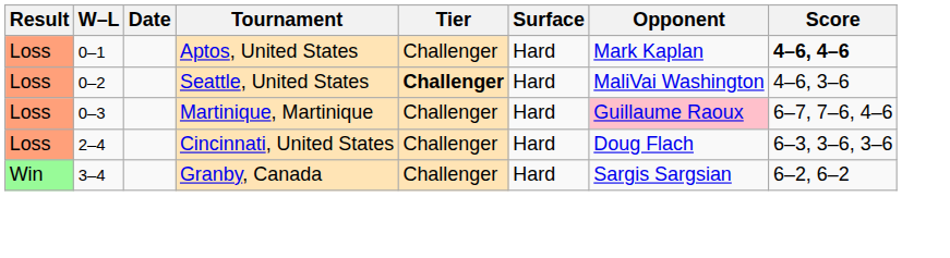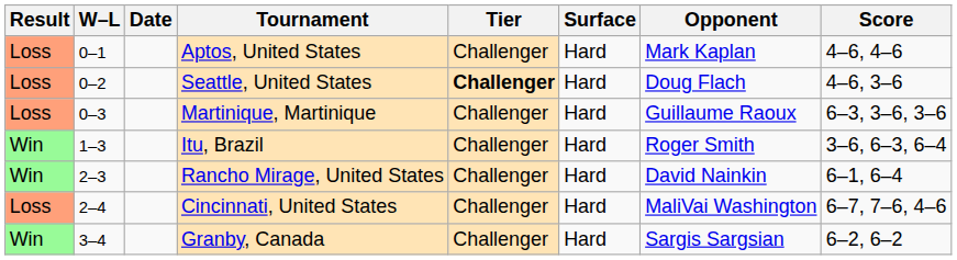 <table class="sortable wikitable">
 <tr>
 <th>Result</th>
 <th class="unsortable">W–L</th>
 <th>Date</th>
 <th>Tournament</th>
 <th>Tier</th>
 <th>Surface</th>
 <th>Opponent</th>
 <th class="unsortable">Score</th>
 </tr>
 <tr>
 <td style="background:#ffa07a;">Loss</td>
 <td><small>0–1</small></td>
 <td></td>
 <td style="background:moccasin;"><a href='#'>Aptos</a>, United States</td>
 <td style="background:moccasin;">Challenger</td>
 <td>Hard</td>
 <td> <a href='#'>Mark Kaplan</a></td>
-<td><strong>4–6, 4–6</strong></td>
+<td>4–6, 4–6</td>
 </tr>
 <tr>
 <td style="background:#ffa07a;">Loss</td>
 <td><small>0–2</small></td>
 <td></td>
 <td style="background:moccasin;"><a href='#'>Seattle</a>, United States</td>
 <td style="background:moccasin;"><strong>Challenger</strong></td>
 <td>Hard</td>
-<td> <a href='#'>MaliVai Washington</a></td>
+<td> <a href='#'>Doug Flach</a></td>
 <td>4–6, 3–6</td>
 </tr>
 <tr>
 <td style="background:#ffa07a;">Loss</td>
 <td><small>0–3</small></td>
 <td></td>
 <td style="background:moccasin;"><a href='#'>Martinique</a>, Martinique</td>
 <td style="background:moccasin;">Challenger</td>
 <td>Hard</td>
-<td style="background: pink;"> <a href='#'>Guillaume Raoux</a></td>
-<td>6–7, 7–6, 4–6</td>
+<td> <a href='#'>Guillaume Raoux</a></td>
+<td>6–3, 3–6, 3–6</td>
+</tr>
+<tr>
+<td style="background:#98fb98;">Win</td>
+<td><small>1–3</small></td>
+<td></td>
+<td style="background:moccasin;"><a href='#'>Itu</a>, Brazil</td>
+<td style="background:moccasin;">Challenger</td>
+<td>Hard</td>
+<td> <a href='#'>Roger Smith</a></td>
+<td>3–6, 6–3, 6–4</td>
+</tr>
+<tr>
+<td style="background:#98fb98;">Win</td>
+<td><small>2–3</small></td>
+<td></td>
+<td style="background:moccasin;"><a href='#'>Rancho Mirage</a>, United States</td>
+<td style="background:moccasin;">Challenger</td>
+<td>Hard</td>
+<td> <a href='#'>David Nainkin</a></td>
+<td>6–1, 6–4</td>
 </tr>
 <tr>
 <td style="background:#ffa07a;">Loss</td>
 <td><small>2–4</small></td>
 <td></td>
 <td style="background:moccasin;"><a href='#'>Cincinnati</a>, United States</td>
 <td style="background:moccasin;">Challenger</td>
 <td>Hard</td>
-<td> <a href='#'>Doug Flach</a></td>
-<td>6–3, 3–6, 3–6</td>
+<td> <a href='#'>MaliVai Washington</a></td>
+<td>6–7, 7–6, 4–6</td>
 </tr>
 <tr>
 <td style="background:#98fb98;">Win</td>
 <td><small>3–4</small></td>
 <td></td>
 <td style="background:moccasin;"><a href='#'>Granby</a>, Canada</td>
 <td style="background:moccasin;">Challenger</td>
 <td>Hard</td>
 <td> <a href='#'>Sargis Sargsian</a></td>
 <td>6–2, 6–2</td>
 </tr>
 </table>
